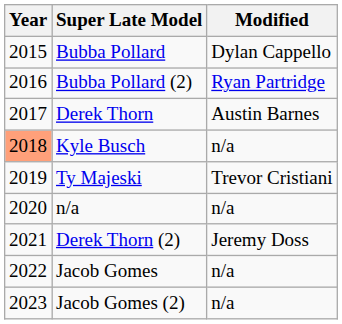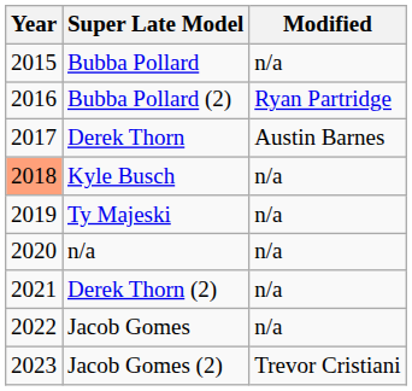 <table class="wikitable" style="font-size:90%;">
 <tr>
 <th>Year</th>
 <th>Super Late Model</th>
 <th>Modified</th>
 </tr>
 <tr>
 <td>2015</td>
 <td><a href='#'>Bubba Pollard</a></td>
-<td>Dylan Cappello</td>
+<td>n/a</td>
 </tr>
 <tr>
 <td>2016</td>
 <td><a href='#'>Bubba Pollard</a> (2)</td>
 <td><a href='#'>Ryan Partridge</a></td>
 </tr>
 <tr>
 <td>2017</td>
 <td><a href='#'>Derek Thorn</a></td>
 <td>Austin Barnes</td>
 </tr>
 <tr>
 <td style="background: lightsalmon;">2018</td>
 <td><a href='#'>Kyle Busch</a></td>
 <td>n/a</td>
 </tr>
 <tr>
 <td>2019</td>
 <td><a href='#'>Ty Majeski</a></td>
-<td>Trevor Cristiani</td>
+<td>n/a</td>
 </tr>
 <tr>
 <td>2020</td>
 <td>n/a</td>
 <td>n/a</td>
 </tr>
 <tr>
 <td>2021</td>
 <td><a href='#'>Derek Thorn</a> (2)</td>
-<td>Jeremy Doss</td>
+<td>n/a</td>
 </tr>
 <tr>
 <td>2022</td>
 <td>Jacob Gomes</td>
 <td>n/a</td>
 </tr>
 <tr>
 <td>2023</td>
 <td>Jacob Gomes (2)</td>
-<td>n/a</td>
+<td>Trevor Cristiani</td>
 </tr>
 </table>
